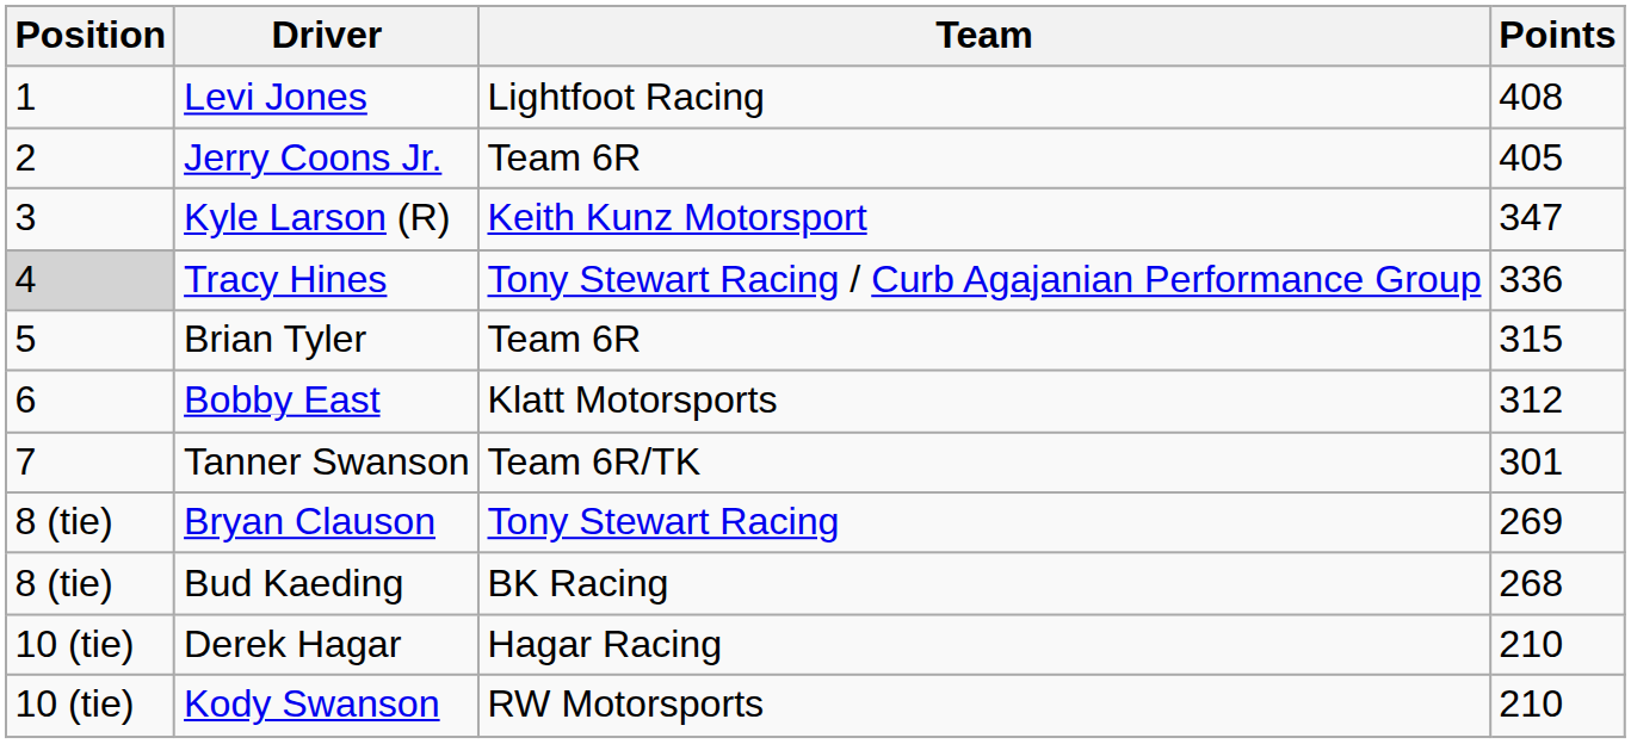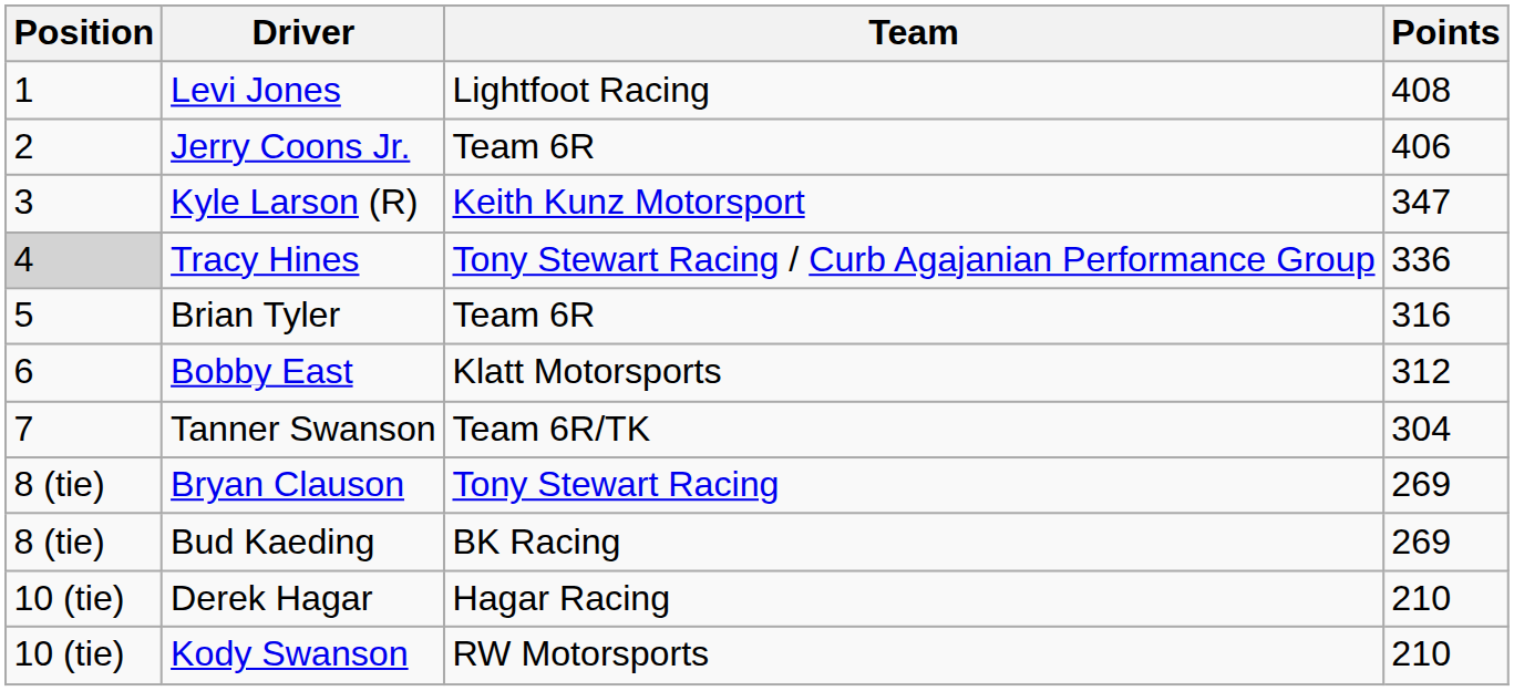 <table class="wikitable">
 <tr>
 <th>Position</th>
 <th>Driver</th>
 <th>Team</th>
 <th>Points</th>
 </tr>
 <tr>
 <td>1</td>
 <td><a href='#'>Levi Jones</a></td>
 <td>Lightfoot Racing</td>
 <td>408</td>
 </tr>
 <tr>
 <td>2</td>
 <td><a href='#'>Jerry Coons Jr.</a></td>
 <td>Team 6R</td>
-<td>405</td>
+<td>406</td>
 </tr>
 <tr>
 <td>3</td>
 <td><a href='#'>Kyle Larson</a> (R)</td>
 <td><a href='#'>Keith Kunz Motorsport</a></td>
 <td>347</td>
 </tr>
 <tr>
 <td style="background: lightgrey;">4</td>
 <td><a href='#'>Tracy Hines</a></td>
 <td><a href='#'>Tony Stewart Racing</a> / <a href='#'>Curb Agajanian Performance Group</a></td>
 <td>336</td>
 </tr>
 <tr>
 <td>5</td>
 <td>Brian Tyler</td>
 <td>Team 6R</td>
-<td>315</td>
+<td>316</td>
 </tr>
 <tr>
 <td>6</td>
 <td><a href='#'>Bobby East</a></td>
 <td>Klatt Motorsports</td>
 <td>312</td>
 </tr>
 <tr>
 <td>7</td>
 <td>Tanner Swanson</td>
 <td>Team 6R/TK</td>
-<td>301</td>
+<td>304</td>
 </tr>
 <tr>
 <td>8 (tie)</td>
 <td><a href='#'>Bryan Clauson</a></td>
 <td><a href='#'>Tony Stewart Racing</a></td>
 <td>269</td>
 </tr>
 <tr>
 <td>8 (tie)</td>
 <td>Bud Kaeding</td>
 <td>BK Racing</td>
-<td>268</td>
+<td>269</td>
 </tr>
 <tr>
 <td>10 (tie)</td>
 <td>Derek Hagar</td>
 <td>Hagar Racing</td>
 <td>210</td>
 </tr>
 <tr>
 <td>10 (tie)</td>
 <td><a href='#'>Kody Swanson</a></td>
 <td>RW Motorsports</td>
 <td>210</td>
 </tr>
 </table>
